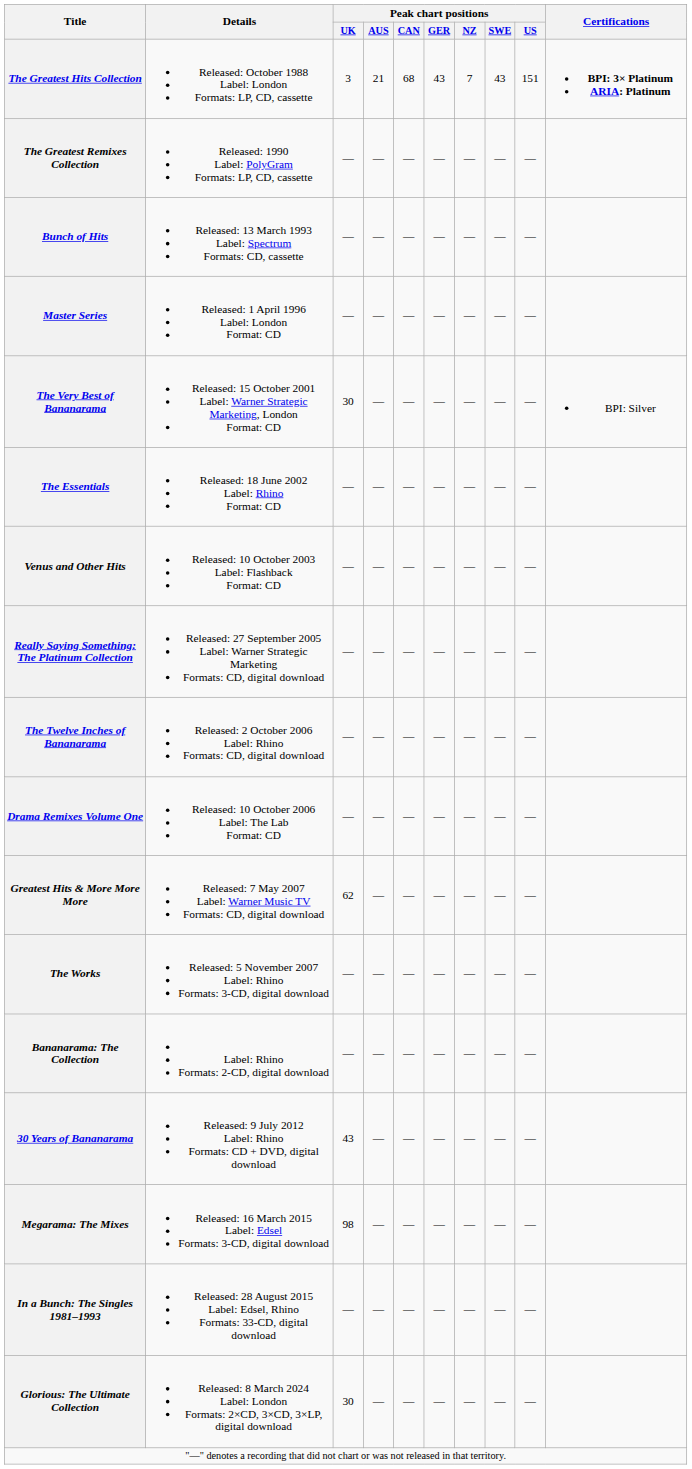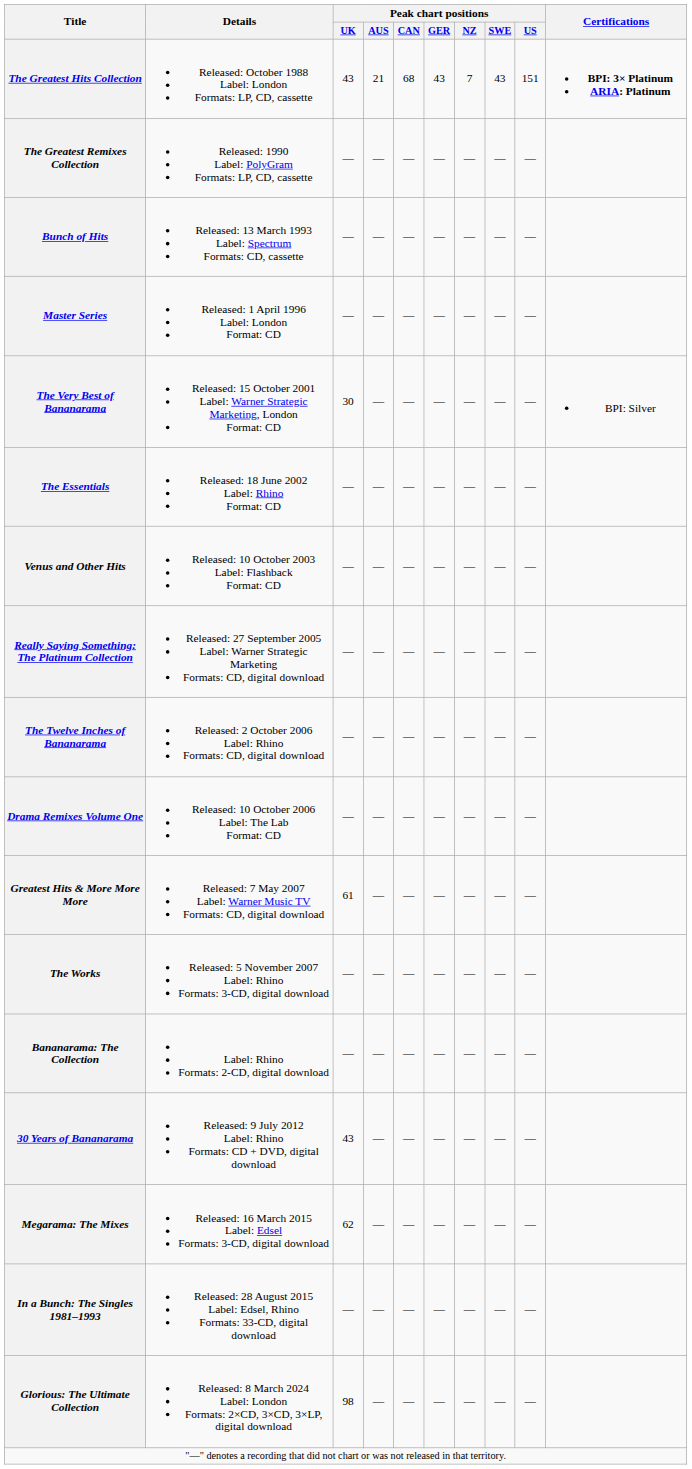 <table class="wikitable plainrowheaders" style="text-align:center;">
 <tr>
 <th scope="col" rowspan="2" style="width:12em;">Title</th>
 <th scope="col" rowspan="2" style="width:16em;">Details</th>
 <th scope="col" colspan="7">Peak chart positions</th>
 <th scope="col" rowspan="2" style="width:12em;"><a href='#'>Certifications</a></th>
 </tr>
 <tr>
 <th scope="col" style="width:2.5em;font-size:90%;"><a href='#'>UK</a><br></th>
 <th scope="col" style="width:2.5em;font-size:90%;"><a href='#'>AUS</a><br></th>
 <th scope="col" style="width:2.5em;font-size:90%;"><a href='#'>CAN</a><br></th>
 <th scope="col" style="width:2.5em;font-size:90%;"><a href='#'>GER</a><br></th>
 <th scope="col" style="width:2.5em;font-size:90%;"><a href='#'>NZ</a><br></th>
 <th scope="col" style="width:2.5em;font-size:90%;"><a href='#'>SWE</a><br></th>
 <th scope="col" style="width:2.5em;font-size:90%;"><a href='#'>US</a><br></th>
 </tr>
 <tr>
 <th scope="row"><em><a href='#'>The Greatest Hits Collection</a></em></th>
 <td><br><ul><li>Released: October 1988</li><li>Label: London</li><li>Formats: LP, CD, cassette</li></ul></td>
-<td>3</td>
+<td>43</td>
 <td>21</td>
 <td>68</td>
 <td>43</td>
 <td>7</td>
 <td>43</td>
 <td>151</td>
 <td><strong><br><ul><li>BPI: 3× Platinum</li><li><a href='#'>ARIA</a>: Platinum</li></ul></strong></td>
 </tr>
 <tr>
 <th scope="row"><em>The Greatest Remixes Collection</em></th>
 <td><br><ul><li>Released: 1990</li><li>Label: <a href='#'>PolyGram</a></li><li>Formats: LP, CD, cassette</li></ul></td>
 <td>—</td>
 <td>—</td>
 <td>—</td>
 <td>—</td>
 <td>—</td>
 <td>—</td>
 <td>—</td>
 <td></td>
 </tr>
 <tr>
 <th scope="row"><em><a href='#'>Bunch of Hits</a></em></th>
 <td><br><ul><li>Released: 13 March 1993</li><li>Label: <a href='#'>Spectrum</a></li><li>Formats: CD, cassette</li></ul></td>
 <td>—</td>
 <td>—</td>
 <td>—</td>
 <td>—</td>
 <td>—</td>
 <td>—</td>
 <td>—</td>
 <td></td>
 </tr>
 <tr>
 <th scope="row"><em><a href='#'>Master Series</a></em></th>
 <td><br><ul><li>Released: 1 April 1996</li><li>Label: London</li><li>Format: CD</li></ul></td>
 <td>—</td>
 <td>—</td>
 <td>—</td>
 <td>—</td>
 <td>—</td>
 <td>—</td>
 <td>—</td>
 <td></td>
 </tr>
 <tr>
 <th scope="row"><em><a href='#'>The Very Best of Bananarama</a></em></th>
 <td><br><ul><li>Released: 15 October 2001</li><li>Label: <a href='#'>Warner Strategic Marketing</a>, London</li><li>Format: CD</li></ul></td>
 <td>30</td>
 <td>—</td>
 <td>—</td>
 <td>—</td>
 <td>—</td>
 <td>—</td>
 <td>—</td>
 <td><br><ul><li>BPI: Silver</li></ul></td>
 </tr>
 <tr>
 <th scope="row"><em><a href='#'>The Essentials</a></em></th>
 <td><br><ul><li>Released: 18 June 2002</li><li>Label: <a href='#'>Rhino</a></li><li>Format: CD</li></ul></td>
 <td>—</td>
 <td>—</td>
 <td>—</td>
 <td>—</td>
 <td>—</td>
 <td>—</td>
 <td>—</td>
 <td></td>
 </tr>
 <tr>
 <th scope="row"><em>Venus and Other Hits</em></th>
 <td><br><ul><li>Released: 10 October 2003</li><li>Label: Flashback</li><li>Format: CD</li></ul></td>
 <td>—</td>
 <td>—</td>
 <td>—</td>
 <td>—</td>
 <td>—</td>
 <td>—</td>
 <td>—</td>
 <td></td>
 </tr>
 <tr>
 <th scope="row"><em><a href='#'>Really Saying Something: The Platinum Collection</a></em></th>
 <td><br><ul><li>Released: 27 September 2005</li><li>Label: Warner Strategic Marketing</li><li>Formats: CD, digital download</li></ul></td>
 <td>—</td>
 <td>—</td>
 <td>—</td>
 <td>—</td>
 <td>—</td>
 <td>—</td>
 <td>—</td>
 <td></td>
 </tr>
 <tr>
 <th scope="row"><em><a href='#'>The Twelve Inches of Bananarama</a></em></th>
 <td><br><ul><li>Released: 2 October 2006</li><li>Label: Rhino</li><li>Formats: CD, digital download</li></ul></td>
 <td>—</td>
 <td>—</td>
 <td>—</td>
 <td>—</td>
 <td>—</td>
 <td>—</td>
 <td>—</td>
 <td></td>
 </tr>
 <tr>
 <th scope="row"><em><a href='#'>Drama Remixes Volume One</a></em></th>
 <td><br><ul><li>Released: 10 October 2006</li><li>Label: The Lab</li><li>Format: CD</li></ul></td>
 <td>—</td>
 <td>—</td>
 <td>—</td>
 <td>—</td>
 <td>—</td>
 <td>—</td>
 <td>—</td>
 <td></td>
 </tr>
 <tr>
 <th scope="row"><em>Greatest Hits & More More More</em></th>
 <td><br><ul><li>Released: 7 May 2007</li><li>Label: <a href='#'>Warner Music TV</a></li><li>Formats: CD, digital download</li></ul></td>
-<td>62</td>
+<td>61</td>
 <td>—</td>
 <td>—</td>
 <td>—</td>
 <td>—</td>
 <td>—</td>
 <td>—</td>
 <td></td>
 </tr>
 <tr>
 <th scope="row"><em>The Works</em></th>
 <td><br><ul><li>Released: 5 November 2007</li><li>Label: Rhino</li><li>Formats: 3-CD, digital download</li></ul></td>
 <td>—</td>
 <td>—</td>
 <td>—</td>
 <td>—</td>
 <td>—</td>
 <td>—</td>
 <td>—</td>
 <td></td>
 </tr>
 <tr>
 <th scope="row"><em>Bananarama: The Collection</em></th>
 <td><br><ul><li></li><li>Label: Rhino</li><li>Formats: 2-CD, digital download</li></ul></td>
 <td>—</td>
 <td>—</td>
 <td>—</td>
 <td>—</td>
 <td>—</td>
 <td>—</td>
 <td>—</td>
 <td></td>
 </tr>
 <tr>
 <th scope="row"><em><a href='#'>30 Years of Bananarama</a></em></th>
 <td><br><ul><li>Released: 9 July 2012</li><li>Label: Rhino</li><li>Formats: CD + DVD, digital download</li></ul></td>
 <td>43</td>
 <td>—</td>
 <td>—</td>
 <td>—</td>
 <td>—</td>
 <td>—</td>
 <td>—</td>
 <td></td>
 </tr>
 <tr>
 <th scope="row"><em>Megarama: The Mixes</em></th>
 <td><br><ul><li>Released: 16 March 2015</li><li>Label: <a href='#'>Edsel</a></li><li>Formats: 3-CD, digital download</li></ul></td>
-<td>98</td>
+<td>62</td>
 <td>—</td>
 <td>—</td>
 <td>—</td>
 <td>—</td>
 <td>—</td>
 <td>—</td>
 <td></td>
 </tr>
 <tr>
 <th scope="row"><em>In a Bunch: The Singles 1981–1993</em></th>
 <td><br><ul><li>Released: 28 August 2015</li><li>Label: Edsel, Rhino</li><li>Formats: 33-CD, digital download</li></ul></td>
 <td>—</td>
 <td>—</td>
 <td>—</td>
 <td>—</td>
 <td>—</td>
 <td>—</td>
 <td>—</td>
 <td></td>
 </tr>
 <tr>
 <th scope="row"><em>Glorious: The Ultimate Collection</em></th>
 <td><br><ul><li>Released: 8 March 2024</li><li>Label: London</li><li>Formats: 2×CD, 3×CD, 3×LP, digital download</li></ul></td>
-<td>30</td>
+<td>98</td>
 <td>—</td>
 <td>—</td>
 <td>—</td>
 <td>—</td>
 <td>—</td>
 <td>—</td>
 <td></td>
 </tr>
 <tr>
 <td colspan="13" style="font-size:90%">"—" denotes a recording that did not chart or was not released in that territory.</td>
 </tr>
 </table>
